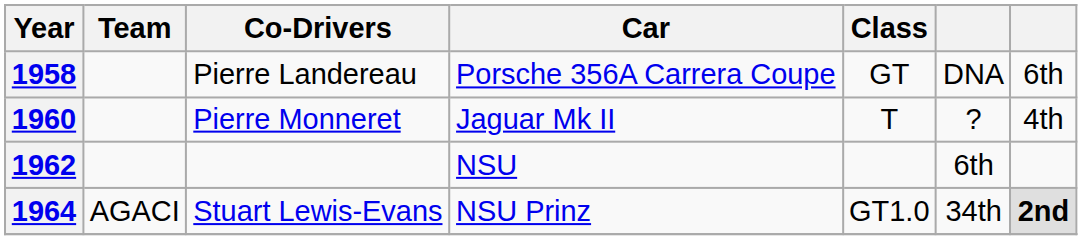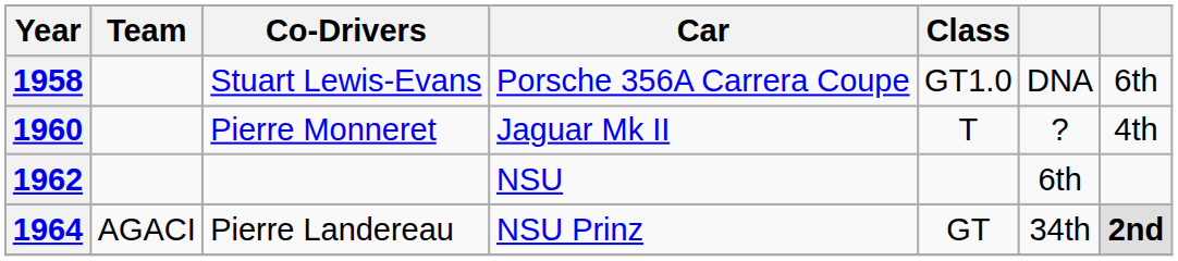 <table class="wikitable" style="text-align:center; font-size:90%">
 <tr>
 <th>Year</th>
 <th>Team</th>
 <th>Co-Drivers</th>
 <th>Car</th>
 <th>Class</th>
 <th></th>
 <th></th>
 </tr>
 <tr>
 <th><a href='#'>1958</a></th>
 <td align=left></td>
-<td align=left> Pierre Landereau</td>
+<td align=left> <a href='#'>Stuart Lewis-Evans</a></td>
 <td align=left><a href='#'>Porsche 356A Carrera Coupe</a></td>
-<td>GT</td>
+<td>GT1.0</td>
 <td>DNA</td>
 <td>6th</td>
 </tr>
 <tr>
 <th><a href='#'>1960</a></th>
 <td align=left></td>
 <td align=left> <a href='#'>Pierre Monneret</a></td>
 <td align=left><a href='#'>Jaguar Mk II</a></td>
 <td>T</td>
 <td>?</td>
 <td>4th</td>
 </tr>
 <tr>
 <th><a href='#'>1962</a></th>
 <td align=left></td>
 <td align=left></td>
 <td align=left><a href='#'>NSU</a></td>
 <td></td>
 <td>6th</td>
 </tr>
 <tr>
 <th><a href='#'>1964</a></th>
 <td align=left>AGACI</td>
-<td align=left> <a href='#'>Stuart Lewis-Evans</a></td>
+<td align=left> Pierre Landereau</td>
 <td align=left><a href='#'>NSU Prinz</a></td>
-<td>GT1.0</td>
+<td>GT</td>
 <td>34th</td>
 <td style="background:#dfdfdf;"><strong>2nd</strong></td>
 </tr>
 <tr>
 </tr>
 </table>
